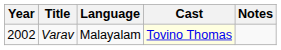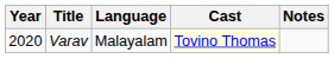 <table class="wikitable">
 <tr>
 <th>Year</th>
 <th>Title</th>
 <th>Language</th>
 <th>Cast</th>
 <th>Notes</th>
 </tr>
 <tr>
-<td>2002</td>
+<td>2020</td>
 <td><em>Varav</em></td>
 <td>Malayalam</td>
 <td style="background: lightyellow;"><a href='#'>Tovino Thomas</a></td>
 <td></td>
 </tr>
 </table>
